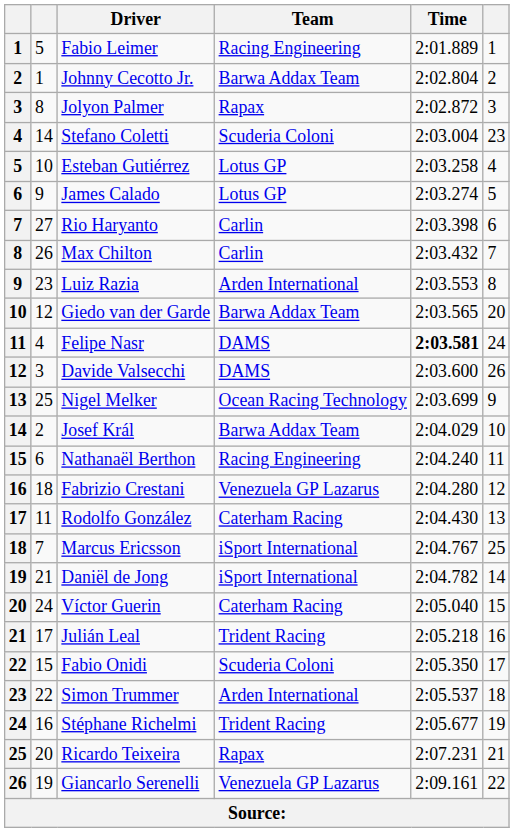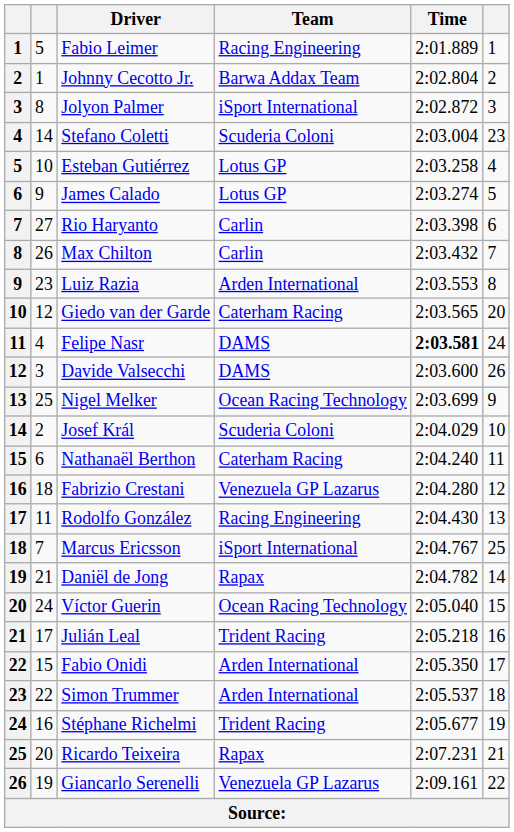 <table class="wikitable" style="font-size:85%">
 <tr>
 <th></th>
 <th></th>
 <th>Driver</th>
 <th>Team</th>
 <th>Time</th>
 <th></th>
 </tr>
 <tr>
 <th>1</th>
 <td>5</td>
 <td> <a href='#'>Fabio Leimer</a></td>
 <td><a href='#'>Racing Engineering</a></td>
 <td>2:01.889</td>
 <td>1</td>
 </tr>
 <tr>
 <th>2</th>
 <td>1</td>
 <td> <a href='#'>Johnny Cecotto Jr.</a></td>
 <td><a href='#'>Barwa Addax Team</a></td>
 <td>2:02.804</td>
 <td>2</td>
 </tr>
 <tr>
 <th>3</th>
 <td>8</td>
 <td> <a href='#'>Jolyon Palmer</a></td>
-<td><a href='#'>Rapax</a></td>
+<td><a href='#'>iSport International</a></td>
 <td>2:02.872</td>
 <td>3</td>
 </tr>
 <tr>
 <th>4</th>
 <td>14</td>
 <td> <a href='#'>Stefano Coletti</a></td>
 <td><a href='#'>Scuderia Coloni</a></td>
 <td>2:03.004</td>
 <td>23</td>
 </tr>
 <tr>
 <th>5</th>
 <td>10</td>
 <td> <a href='#'>Esteban Gutiérrez</a></td>
 <td><a href='#'>Lotus GP</a></td>
 <td>2:03.258</td>
 <td>4</td>
 </tr>
 <tr>
 <th>6</th>
 <td>9</td>
 <td> <a href='#'>James Calado</a></td>
 <td><a href='#'>Lotus GP</a></td>
 <td>2:03.274</td>
 <td>5</td>
 </tr>
 <tr>
 <th>7</th>
 <td>27</td>
 <td> <a href='#'>Rio Haryanto</a></td>
 <td><a href='#'>Carlin</a></td>
 <td>2:03.398</td>
 <td>6</td>
 </tr>
 <tr>
 <th>8</th>
 <td>26</td>
 <td> <a href='#'>Max Chilton</a></td>
 <td><a href='#'>Carlin</a></td>
 <td>2:03.432</td>
 <td>7</td>
 </tr>
 <tr>
 <th>9</th>
 <td>23</td>
 <td> <a href='#'>Luiz Razia</a></td>
 <td><a href='#'>Arden International</a></td>
 <td>2:03.553</td>
 <td>8</td>
 </tr>
 <tr>
 <th>10</th>
 <td>12</td>
 <td> <a href='#'>Giedo van der Garde</a></td>
-<td><a href='#'>Barwa Addax Team</a></td>
+<td><a href='#'>Caterham Racing</a></td>
 <td>2:03.565</td>
 <td>20</td>
 </tr>
 <tr>
 <th>11</th>
 <td>4</td>
 <td> <a href='#'>Felipe Nasr</a></td>
 <td><a href='#'>DAMS</a></td>
 <td><strong>2:03.581</strong></td>
 <td>24</td>
 </tr>
 <tr>
 <th>12</th>
 <td>3</td>
 <td> <a href='#'>Davide Valsecchi</a></td>
 <td><a href='#'>DAMS</a></td>
 <td>2:03.600</td>
 <td>26</td>
 </tr>
 <tr>
 <th>13</th>
 <td>25</td>
 <td> <a href='#'>Nigel Melker</a></td>
 <td><a href='#'>Ocean Racing Technology</a></td>
 <td>2:03.699</td>
 <td>9</td>
 </tr>
 <tr>
 <th>14</th>
 <td>2</td>
 <td> <a href='#'>Josef Král</a></td>
-<td><a href='#'>Barwa Addax Team</a></td>
+<td><a href='#'>Scuderia Coloni</a></td>
 <td>2:04.029</td>
 <td>10</td>
 </tr>
 <tr>
 <th>15</th>
 <td>6</td>
 <td> <a href='#'>Nathanaël Berthon</a></td>
-<td><a href='#'>Racing Engineering</a></td>
+<td><a href='#'>Caterham Racing</a></td>
 <td>2:04.240</td>
 <td>11</td>
 </tr>
 <tr>
 <th>16</th>
 <td>18</td>
 <td> <a href='#'>Fabrizio Crestani</a></td>
 <td><a href='#'>Venezuela GP Lazarus</a></td>
 <td>2:04.280</td>
 <td>12</td>
 </tr>
 <tr>
 <th>17</th>
 <td>11</td>
 <td> <a href='#'>Rodolfo González</a></td>
-<td><a href='#'>Caterham Racing</a></td>
+<td><a href='#'>Racing Engineering</a></td>
 <td>2:04.430</td>
 <td>13</td>
 </tr>
 <tr>
 <th>18</th>
 <td>7</td>
 <td> <a href='#'>Marcus Ericsson</a></td>
 <td><a href='#'>iSport International</a></td>
 <td>2:04.767</td>
 <td>25</td>
 </tr>
 <tr>
 <th>19</th>
 <td>21</td>
 <td> <a href='#'>Daniël de Jong</a></td>
-<td><a href='#'>iSport International</a></td>
+<td><a href='#'>Rapax</a></td>
 <td>2:04.782</td>
 <td>14</td>
 </tr>
 <tr>
 <th>20</th>
 <td>24</td>
 <td> <a href='#'>Víctor Guerin</a></td>
-<td><a href='#'>Caterham Racing</a></td>
+<td><a href='#'>Ocean Racing Technology</a></td>
 <td>2:05.040</td>
 <td>15</td>
 </tr>
 <tr>
 <th>21</th>
 <td>17</td>
 <td> <a href='#'>Julián Leal</a></td>
 <td><a href='#'>Trident Racing</a></td>
 <td>2:05.218</td>
 <td>16</td>
 </tr>
 <tr>
 <th>22</th>
 <td>15</td>
 <td> <a href='#'>Fabio Onidi</a></td>
-<td><a href='#'>Scuderia Coloni</a></td>
+<td><a href='#'>Arden International</a></td>
 <td>2:05.350</td>
 <td>17</td>
 </tr>
 <tr>
 <th>23</th>
 <td>22</td>
 <td> <a href='#'>Simon Trummer</a></td>
 <td><a href='#'>Arden International</a></td>
 <td>2:05.537</td>
 <td>18</td>
 </tr>
 <tr>
 <th>24</th>
 <td>16</td>
 <td> <a href='#'>Stéphane Richelmi</a></td>
 <td><a href='#'>Trident Racing</a></td>
 <td>2:05.677</td>
 <td>19</td>
 </tr>
 <tr>
 <th>25</th>
 <td>20</td>
 <td> <a href='#'>Ricardo Teixeira</a></td>
 <td><a href='#'>Rapax</a></td>
 <td>2:07.231</td>
 <td>21</td>
 </tr>
 <tr>
 <th>26</th>
 <td>19</td>
 <td> <a href='#'>Giancarlo Serenelli</a></td>
 <td><a href='#'>Venezuela GP Lazarus</a></td>
 <td>2:09.161</td>
 <td>22</td>
 </tr>
 <tr>
 <th colspan="6" align="center">Source:</th>
 </tr>
 </table>
